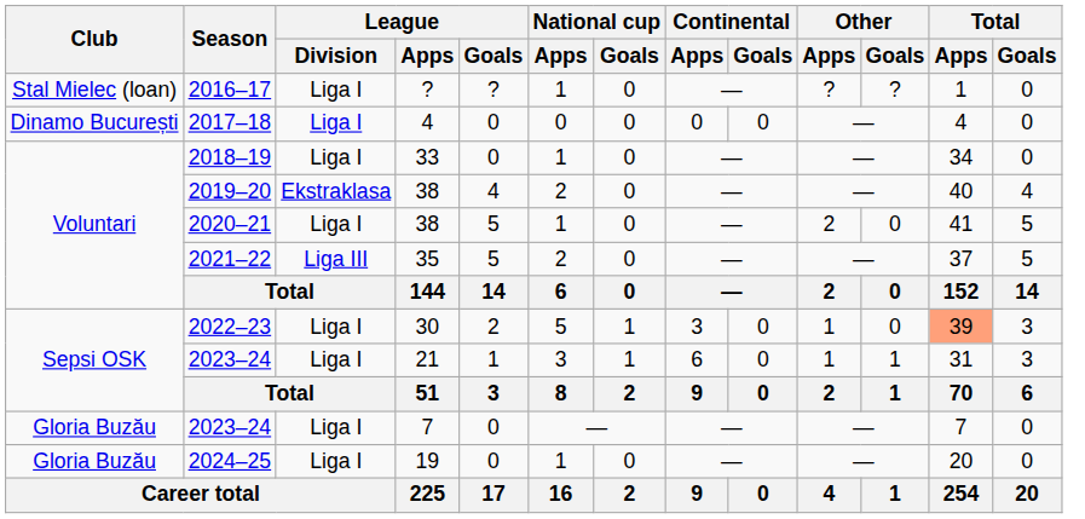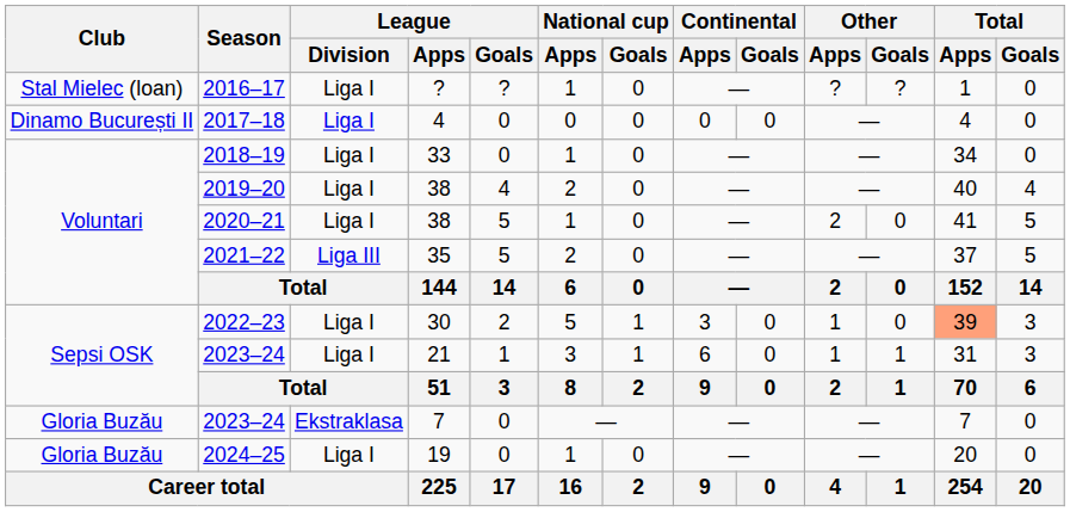 <table class="wikitable" style="text-align:center">
 <tr>
 <th rowspan="2">Club</th>
 <th rowspan="2">Season</th>
 <th colspan="3">League</th>
 <th colspan="2">National cup</th>
 <th colspan="2">Continental</th>
 <th colspan="2">Other</th>
 <th colspan="2">Total</th>
 </tr>
 <tr>
 <th>Division</th>
 <th>Apps</th>
 <th>Goals</th>
 <th>Apps</th>
 <th>Goals</th>
 <th>Apps</th>
 <th>Goals</th>
 <th>Apps</th>
 <th>Goals</th>
 <th>Apps</th>
 <th>Goals</th>
 </tr>
 <tr>
 <td><a href='#'>Stal Mielec</a> (loan)</td>
 <td><a href='#'>2016–17</a></td>
 <td>Liga I</td>
 <td>?</td>
 <td>?</td>
 <td>1</td>
 <td>0</td>
 <td colspan="2">—</td>
 <td>?</td>
 <td>?</td>
 <td>1</td>
 <td>0</td>
 </tr>
 <tr>
-<td><a href='#'>Dinamo București</a></td>
+<td><a href='#'>Dinamo București II</a></td>
 <td><a href='#'>2017–18</a></td>
 <td><a href='#'>Liga I</a></td>
 <td>4</td>
 <td>0</td>
 <td>0</td>
 <td>0</td>
 <td>0</td>
 <td>0</td>
 <td colspan="2">—</td>
 <td>4</td>
 <td>0</td>
 </tr>
 <tr>
 <td rowspan="5"><a href='#'>Voluntari</a></td>
 <td><a href='#'>2018–19</a></td>
 <td>Liga I</td>
 <td>33</td>
 <td>0</td>
 <td>1</td>
 <td>0</td>
 <td colspan="2">—</td>
 <td colspan="2">—</td>
 <td>34</td>
 <td>0</td>
 </tr>
 <tr>
 <td><a href='#'>2019–20</a></td>
-<td><a href='#'>Ekstraklasa</a></td>
+<td>Liga I</td>
 <td>38</td>
 <td>4</td>
 <td>2</td>
 <td>0</td>
 <td colspan="2">—</td>
 <td colspan="2">—</td>
 <td>40</td>
 <td>4</td>
 </tr>
 <tr>
 <td><a href='#'>2020–21</a></td>
 <td>Liga I</td>
 <td>38</td>
 <td>5</td>
 <td>1</td>
 <td>0</td>
 <td colspan="2">—</td>
 <td>2</td>
 <td>0</td>
 <td>41</td>
 <td>5</td>
 </tr>
 <tr>
 <td><a href='#'>2021–22</a></td>
 <td><a href='#'>Liga III</a></td>
 <td>35</td>
 <td>5</td>
 <td>2</td>
 <td>0</td>
 <td colspan="2">—</td>
 <td colspan="2">—</td>
 <td>37</td>
 <td>5</td>
 </tr>
 <tr>
 <th colspan="2">Total</th>
 <th>144</th>
 <th>14</th>
 <th>6</th>
 <th>0</th>
 <th colspan="2">—</th>
 <th>2</th>
 <th>0</th>
 <th>152</th>
 <th>14</th>
 </tr>
 <tr>
 <td rowspan="3"><a href='#'>Sepsi OSK</a></td>
 <td><a href='#'>2022–23</a></td>
 <td>Liga I</td>
 <td>30</td>
 <td>2</td>
 <td>5</td>
 <td>1</td>
 <td>3</td>
 <td>0</td>
 <td>1</td>
 <td>0</td>
 <td style="background: lightsalmon;">39</td>
 <td>3</td>
 </tr>
 <tr>
 <td><a href='#'>2023–24</a></td>
 <td>Liga I</td>
 <td>21</td>
 <td>1</td>
 <td>3</td>
 <td>1</td>
 <td>6</td>
 <td>0</td>
 <td>1</td>
 <td>1</td>
 <td>31</td>
 <td>3</td>
 </tr>
 <tr>
 <th colspan="2">Total</th>
 <th>51</th>
 <th>3</th>
 <th>8</th>
 <th>2</th>
 <th>9</th>
 <th>0</th>
 <th>2</th>
 <th>1</th>
 <th>70</th>
 <th>6</th>
 </tr>
 <tr>
 <td><a href='#'>Gloria Buzău</a></td>
 <td><a href='#'>2023–24</a></td>
-<td>Liga I</td>
+<td><a href='#'>Ekstraklasa</a></td>
 <td>7</td>
 <td>0</td>
 <td colspan="2">—</td>
 <td colspan="2">—</td>
 <td colspan="2">—</td>
 <td>7</td>
 <td>0</td>
 </tr>
 <tr>
 <td><a href='#'>Gloria Buzău</a></td>
 <td><a href='#'>2024–25</a></td>
 <td>Liga I</td>
 <td>19</td>
 <td>0</td>
 <td>1</td>
 <td>0</td>
 <td colspan="2">—</td>
 <td colspan="2">—</td>
 <td>20</td>
 <td>0</td>
 </tr>
 <tr>
 <th colspan="3">Career total</th>
 <th>225</th>
 <th>17</th>
 <th>16</th>
 <th>2</th>
 <th>9</th>
 <th>0</th>
 <th>4</th>
 <th>1</th>
 <th>254</th>
 <th>20</th>
 </tr>
 </table>
